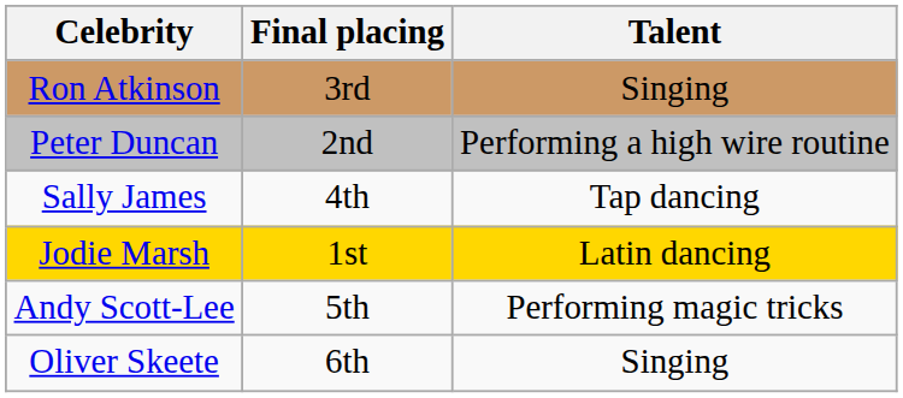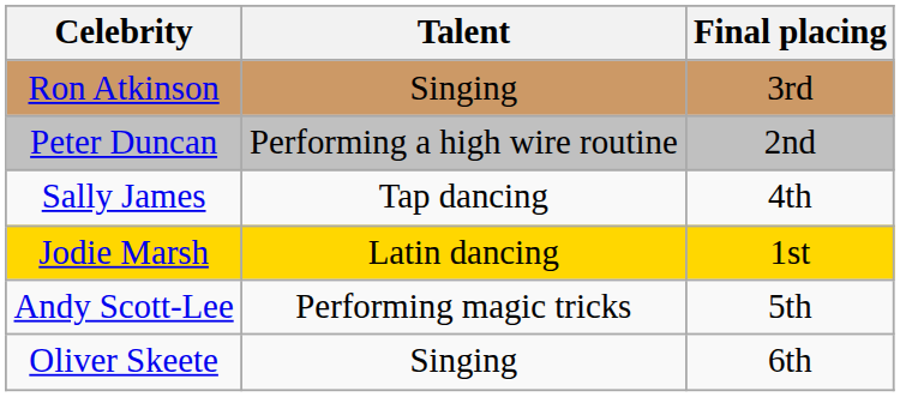 <table class="wikitable sortable plainrowheaders" style="text-align:center;">
 <tr>
 <th class="unsortable">Celebrity</th>
+<th class="unsortable">Talent</th>
 <th>Final placing</th>
-<th class="unsortable">Talent</th>
 </tr>
 <tr style="background:#c96;">
 <td><a href='#'>Ron Atkinson</a></td>
+<td>Singing</td>
 <td>3rd</td>
-<td>Singing</td>
 </tr>
 <tr style="background:silver;">
 <td><a href='#'>Peter Duncan</a></td>
+<td>Performing a high wire routine</td>
 <td>2nd</td>
-<td>Performing a high wire routine</td>
 </tr>
 <tr>
 <td><a href='#'>Sally James</a></td>
+<td>Tap dancing</td>
 <td>4th</td>
-<td>Tap dancing</td>
 </tr>
 <tr style="background:gold;">
 <td><a href='#'>Jodie Marsh</a></td>
+<td>Latin dancing</td>
 <td>1st</td>
-<td>Latin dancing</td>
 </tr>
 <tr>
 <td><a href='#'>Andy Scott-Lee</a></td>
+<td>Performing magic tricks</td>
 <td>5th</td>
-<td>Performing magic tricks</td>
 </tr>
 <tr>
 <td><a href='#'>Oliver Skeete</a></td>
+<td>Singing</td>
 <td>6th</td>
-<td>Singing</td>
 </tr>
 </table>
